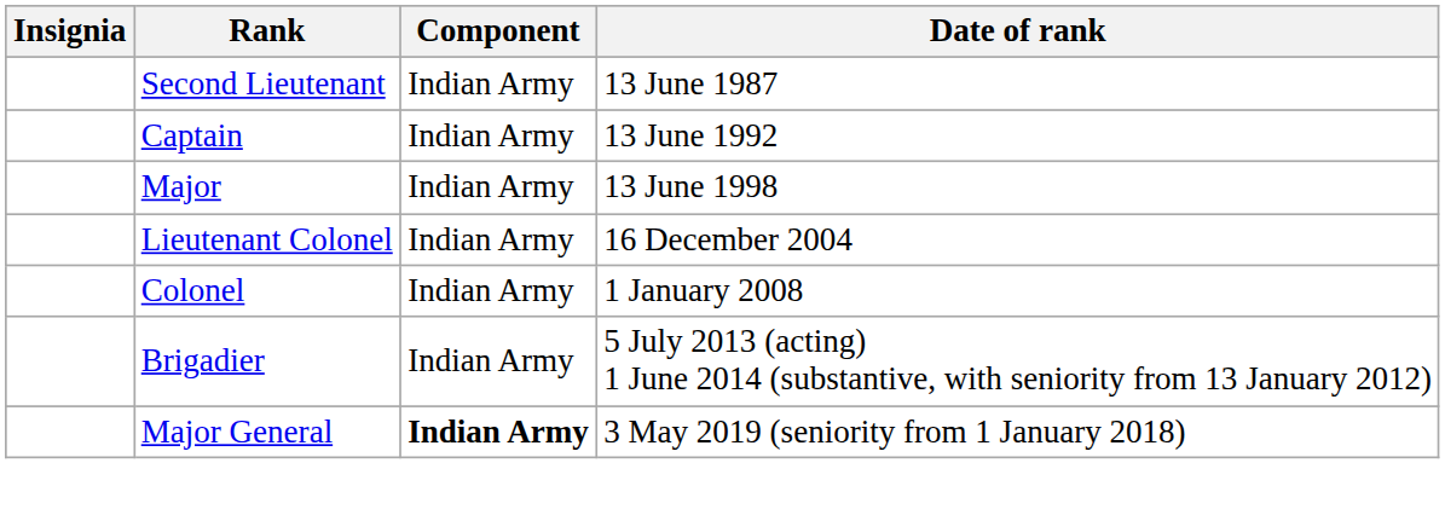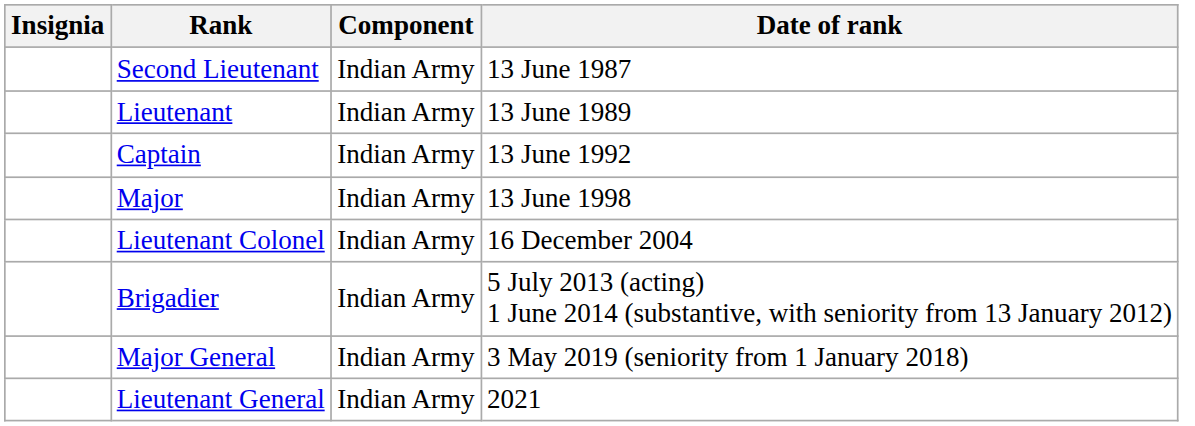 <table class="wikitable" style="background:white">
 <tr>
 <th>Insignia</th>
 <th>Rank</th>
 <th>Component</th>
 <th>Date of rank</th>
 </tr>
 <tr>
 <td align="center"></td>
 <td><a href='#'>Second Lieutenant</a></td>
 <td>Indian Army</td>
 <td>13 June 1987</td>
+</tr>
+<tr>
+<td align="center"></td>
+<td><a href='#'>Lieutenant</a></td>
+<td>Indian Army</td>
+<td>13 June 1989 </td>
 </tr>
 <tr>
 <td align="center"></td>
 <td><a href='#'>Captain</a></td>
 <td>Indian Army</td>
 <td>13 June 1992</td>
 </tr>
 <tr>
 <td align="center"></td>
 <td><a href='#'>Major</a></td>
 <td>Indian Army</td>
 <td>13 June 1998</td>
 </tr>
 <tr>
 <td align="center"></td>
 <td><a href='#'>Lieutenant Colonel</a></td>
 <td>Indian Army</td>
 <td>16 December 2004 </td>
 </tr>
 <tr>
 <td align="center"></td>
-<td><a href='#'>Colonel</a></td>
-<td>Indian Army</td>
-<td>1 January 2008 </td>
-</tr>
-<tr>
-<td align="center"></td>
 <td><a href='#'>Brigadier</a></td>
 <td>Indian Army</td>
 <td>5 July 2013 (acting)<br>1 June 2014 (substantive, with seniority from 13 January 2012) </td>
 </tr>
 <tr>
 <td align="center"></td>
 <td><a href='#'>Major General</a></td>
-<td><strong>Indian Army</strong></td>
+<td>Indian Army</td>
 <td>3 May 2019 (seniority from 1 January 2018) </td>
 </tr>
+<tr>
+<td align="center"></td>
+<td><a href='#'>Lieutenant General</a></td>
+<td>Indian Army</td>
+<td>2021</td>
+</tr>
 </table>
